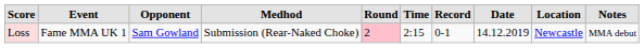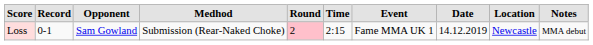 <table style="font-size: 85%; text-align: left;" class="wikitable">
 <tr>
 <th style="border-style: none none solid solid; background: #e3e3e3"><strong>Score</strong></th>
-<th style="border-style: none none solid solid; background: #e3e3e3"><strong>Event</strong></th>
+<th style="border-style: none none solid solid; background: #e3e3e3"><strong>Record</strong></th>
 <th style="border-style: none none solid solid; background: #e3e3e3"><strong>Opponent</strong></th>
 <th style="border-style: none none solid solid; background: #e3e3e3"><strong>Medhod</strong></th>
 <th style="border-style: none none solid solid; background: #e3e3e3"><strong>Round</strong></th>
 <th style="border-style: none none solid solid; background: #e3e3e3"><strong>Time</strong></th>
-<th style="border-style: none none solid solid; background: #e3e3e3"><strong>Record</strong></th>
+<th style="border-style: none none solid solid; background: #e3e3e3"><strong>Event</strong></th>
 <th style="border-style: none none solid solid; background: #e3e3e3"><strong>Date</strong></th>
 <th style="border-style: none none solid solid; background: #e3e3e3"><strong>Location</strong></th>
 <th style="border-style: none none solid solid; background: #e3e3e3"><strong>Notes</strong></th>
 </tr>
 <tr>
 <td style="background: #FFDDDD">Loss</td>
-<td>Fame MMA UK 1</td>
+<td>0-1</td>
 <td> <a href='#'>Sam Gowland</a></td>
 <td>Submission (Rear-Naked Choke)</td>
 <td style="background: pink;">2</td>
 <td>2:15</td>
-<td>0-1</td>
+<td>Fame MMA UK 1</td>
 <td>14.12.2019</td>
 <td> <a href='#'>Newcastle</a></td>
 <td><small>MMA debut</small></td>
 </tr>
 </table>
